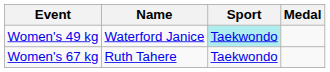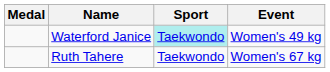 <table class="wikitable sortable">
 <tr>
-<th>Event</th>
+<th>Medal</th>
 <th>Name</th>
 <th>Sport</th>
-<th>Medal</th>
+<th>Event</th>
 </tr>
 <tr>
-<td><a href='#'>Women's 49 kg</a></td>
+<td></td>
 <td><a href='#'>Waterford Janice</a></td>
 <td style="background: paleturquoise;"><a href='#'>Taekwondo</a></td>
-<td></td>
+<td><a href='#'>Women's 49 kg</a></td>
 </tr>
 <tr>
-<td><a href='#'>Women's 67 kg</a></td>
+<td></td>
 <td><a href='#'>Ruth Tahere</a></td>
 <td><a href='#'>Taekwondo</a></td>
-<td></td>
+<td><a href='#'>Women's 67 kg</a></td>
 </tr>
 </table>
